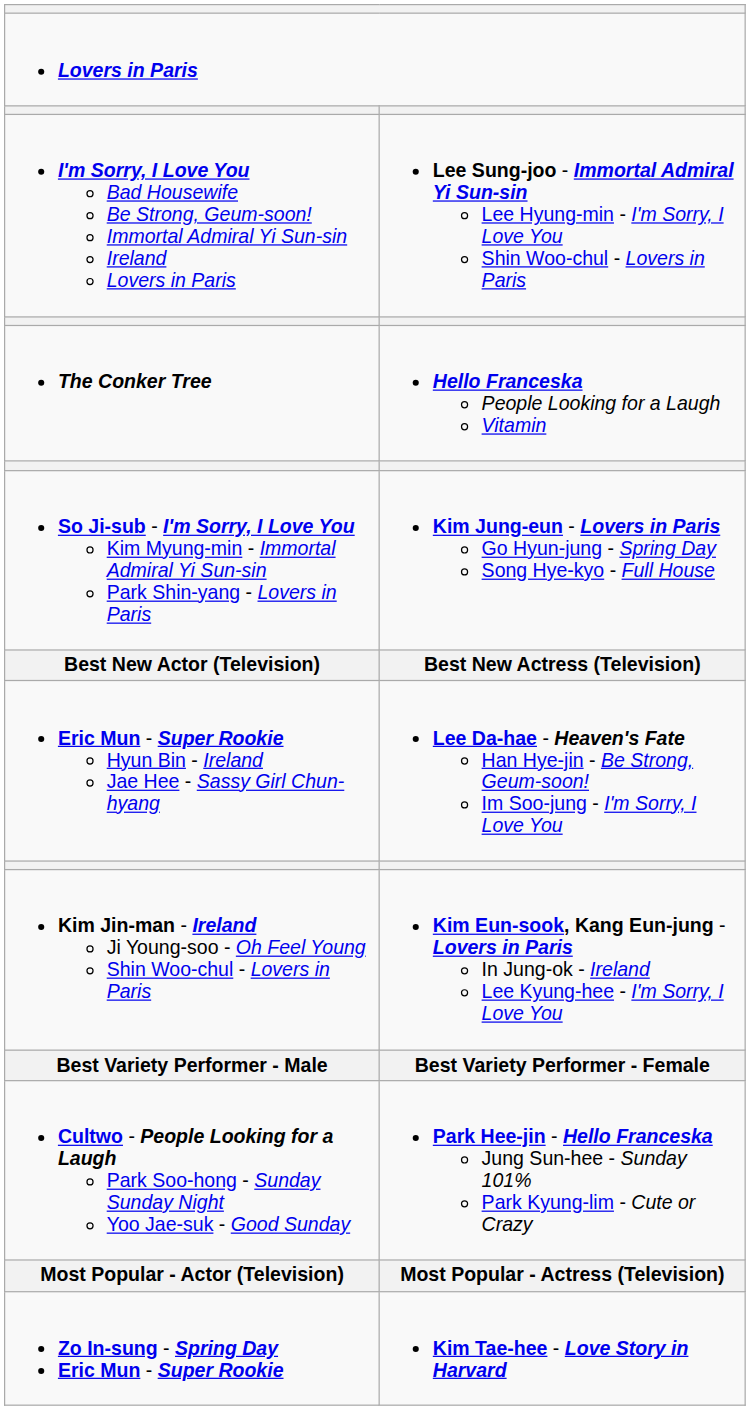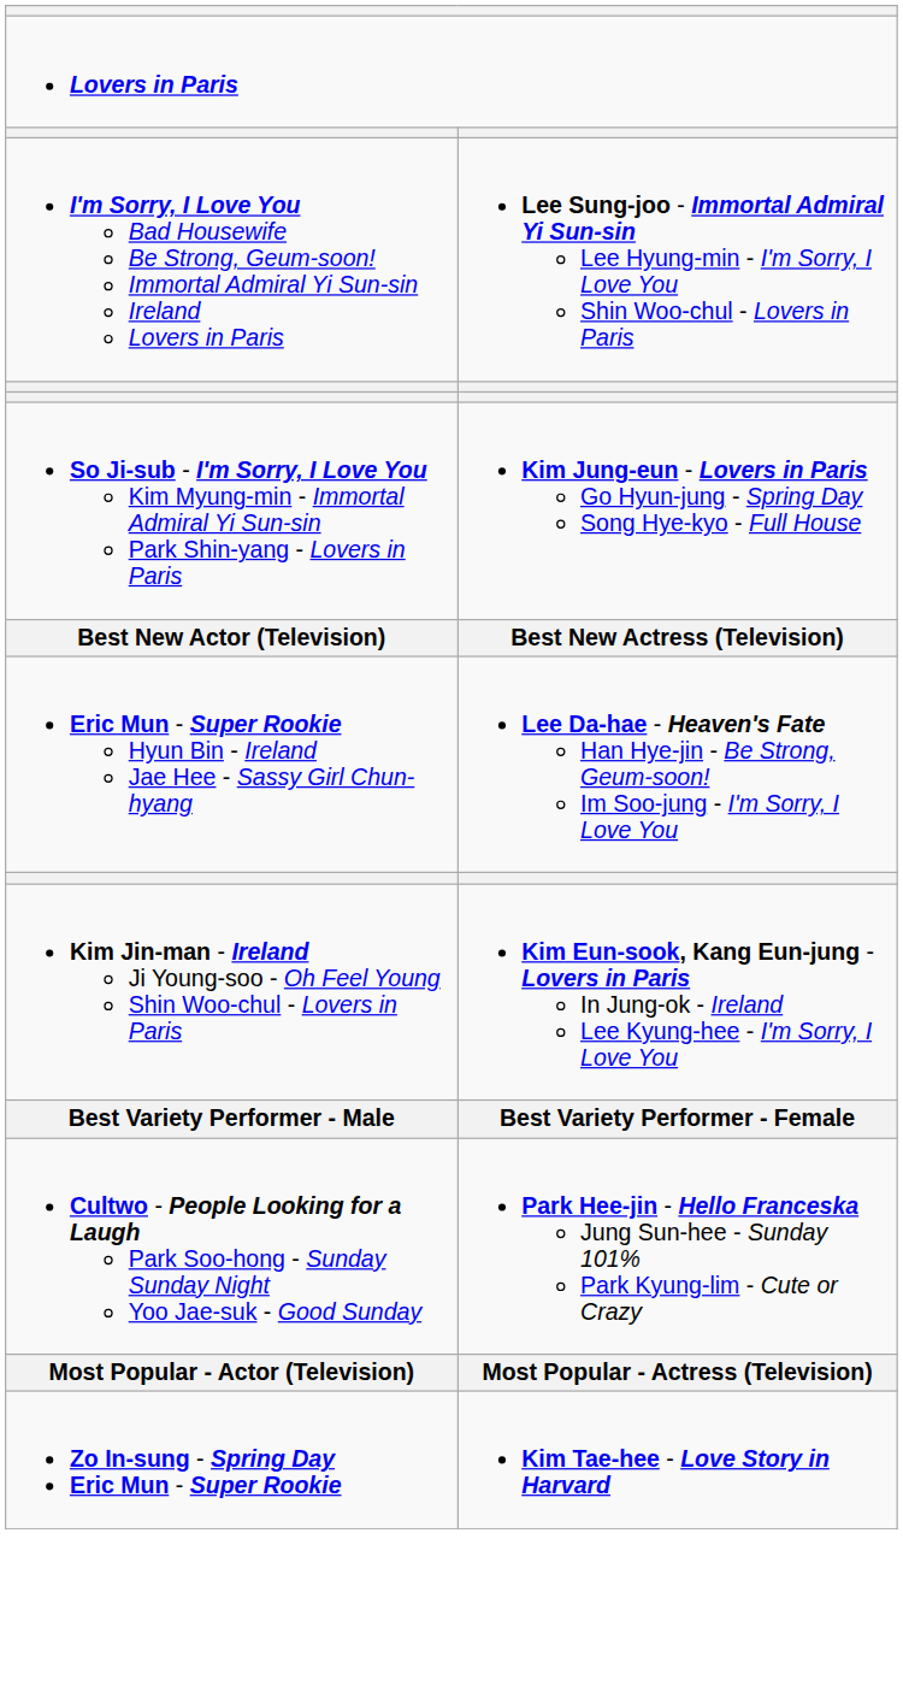 <table class="wikitable">
 <tr>
 <th colspan="2"></th>
 </tr>
 <tr>
 <td valign="top" colspan="2"><br><ul><li><strong><em><a href='#'>Lovers in Paris</a></em></strong></li></ul></td>
 </tr>
 <tr>
 <th style="width:400px;"></th>
 <th style="width:400px;"></th>
 </tr>
 <tr>
 <td valign="top"><br><ul><li><strong><em><a href='#'>I'm Sorry, I Love You</a></em></strong><ul><li><em><a href='#'>Bad Housewife</a></em></li><li><em><a href='#'>Be Strong, Geum-soon!</a></em></li><li><em><a href='#'>Immortal Admiral Yi Sun-sin</a></em></li><li><em><a href='#'>Ireland</a></em></li><li><em><a href='#'>Lovers in Paris</a></em></li></ul></li></ul></td>
 <td valign="top"><br><ul><li><strong>Lee Sung-joo</strong> - <strong><em><a href='#'>Immortal Admiral Yi Sun-sin</a></em></strong><ul><li><a href='#'>Lee Hyung-min</a> - <em><a href='#'>I'm Sorry, I Love You</a></em></li><li><a href='#'>Shin Woo-chul</a> - <em><a href='#'>Lovers in Paris</a></em></li></ul></li></ul></td>
 </tr>
 <tr>
 <th></th>
 <th></th>
-</tr>
-<tr>
-<td valign="top"><br><ul><li><strong><em>The Conker Tree</em></strong></li></ul></td>
-<td valign="top"><br><ul><li><strong><em><a href='#'>Hello Franceska</a></em></strong><ul><li><em>People Looking for a Laugh</em></li><li><em><a href='#'>Vitamin</a></em></li></ul></li></ul></td>
 </tr>
 <tr>
 <th></th>
 <th></th>
 </tr>
 <tr>
 <td valign="top"><br><ul><li><strong><a href='#'>So Ji-sub</a></strong> - <strong><em><a href='#'>I'm Sorry, I Love You</a></em></strong><ul><li><a href='#'>Kim Myung-min</a> - <em><a href='#'>Immortal Admiral Yi Sun-sin</a></em></li><li><a href='#'>Park Shin-yang</a> - <em><a href='#'>Lovers in Paris</a></em></li></ul></li></ul></td>
 <td valign="top"><br><ul><li><strong><a href='#'>Kim Jung-eun</a></strong> - <strong><em><a href='#'>Lovers in Paris</a></em></strong><ul><li><a href='#'>Go Hyun-jung</a> - <em><a href='#'>Spring Day</a></em></li><li><a href='#'>Song Hye-kyo</a> - <em><a href='#'>Full House</a></em></li></ul></li></ul></td>
 </tr>
 <tr>
 <th>Best New Actor (Television)</th>
 <th>Best New Actress (Television)</th>
 </tr>
 <tr>
 <td valign="top"><br><ul><li><strong><a href='#'>Eric Mun</a></strong> - <strong><em><a href='#'>Super Rookie</a></em></strong><ul><li><a href='#'>Hyun Bin</a> - <em><a href='#'>Ireland</a></em></li><li><a href='#'>Jae Hee</a> - <em><a href='#'>Sassy Girl Chun-hyang</a></em></li></ul></li></ul></td>
 <td valign="top"><br><ul><li><strong><a href='#'>Lee Da-hae</a></strong> - <strong><em>Heaven's Fate</em></strong> <ul><li><a href='#'>Han Hye-jin</a> - <em><a href='#'>Be Strong, Geum-soon!</a></em></li><li><a href='#'>Im Soo-jung</a> - <em><a href='#'>I'm Sorry, I Love You</a></em></li></ul></li></ul></td>
 </tr>
 <tr>
 <th></th>
 <th></th>
 </tr>
 <tr>
 <td valign="top"><br><ul><li><strong>Kim Jin-man</strong> - <strong><em><a href='#'>Ireland</a></em></strong><ul><li>Ji Young-soo - <em><a href='#'>Oh Feel Young</a></em></li><li><a href='#'>Shin Woo-chul</a> - <em><a href='#'>Lovers in Paris</a></em></li></ul></li></ul></td>
 <td valign="top"><br><ul><li><strong><a href='#'>Kim Eun-sook</a>, Kang Eun-jung</strong> - <strong><em><a href='#'>Lovers in Paris</a></em></strong><ul><li>In Jung-ok - <em><a href='#'>Ireland</a></em></li><li><a href='#'>Lee Kyung-hee</a> - <em><a href='#'>I'm Sorry, I Love You</a></em></li></ul></li></ul></td>
 </tr>
 <tr>
 <th>Best Variety Performer - Male</th>
 <th>Best Variety Performer - Female</th>
 </tr>
 <tr>
 <td valign="top"><br><ul><li><strong><a href='#'>Cultwo</a></strong> - <strong><em>People Looking for a Laugh</em></strong><ul><li><a href='#'>Park Soo-hong</a> - <em><a href='#'>Sunday Sunday Night</a></em></li><li><a href='#'>Yoo Jae-suk</a> - <em><a href='#'>Good Sunday</a></em></li></ul></li></ul></td>
 <td valign="top"><br><ul><li><strong><a href='#'>Park Hee-jin</a></strong> - <strong><em><a href='#'>Hello Franceska</a></em></strong><ul><li>Jung Sun-hee - <em>Sunday 101%</em></li><li><a href='#'>Park Kyung-lim</a> - <em>Cute or Crazy</em></li></ul></li></ul></td>
 </tr>
 <tr>
 <th>Most Popular - Actor (Television)</th>
 <th>Most Popular - Actress (Television)</th>
 </tr>
 <tr>
 <td valign="top"><br><ul><li><strong><a href='#'>Zo In-sung</a></strong> - <strong><em><a href='#'>Spring Day</a></em></strong></li><li><strong><a href='#'>Eric Mun</a></strong> - <strong><em><a href='#'>Super Rookie</a></em></strong></li></ul></td>
 <td valign="top"><br><ul><li><strong><a href='#'>Kim Tae-hee</a></strong> - <strong><em><a href='#'>Love Story in Harvard</a></em></strong></li></ul></td>
 </tr>
 </table>
